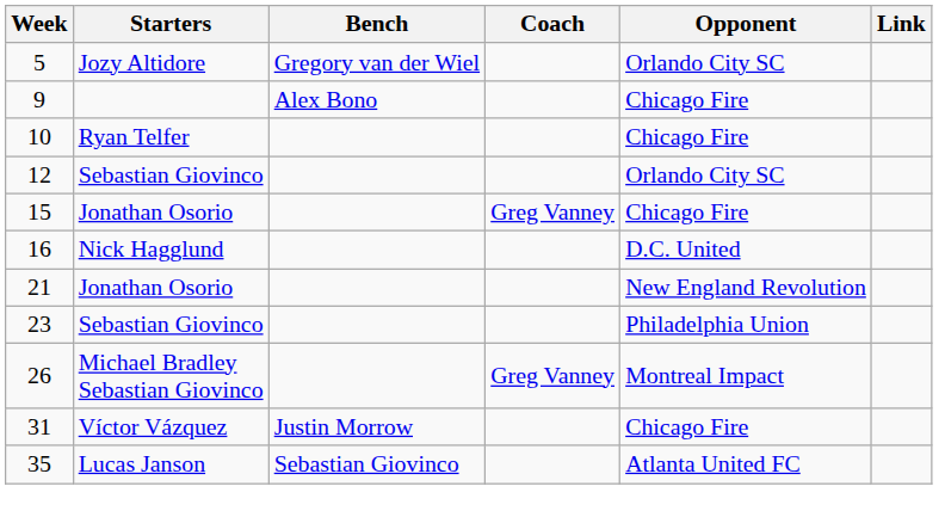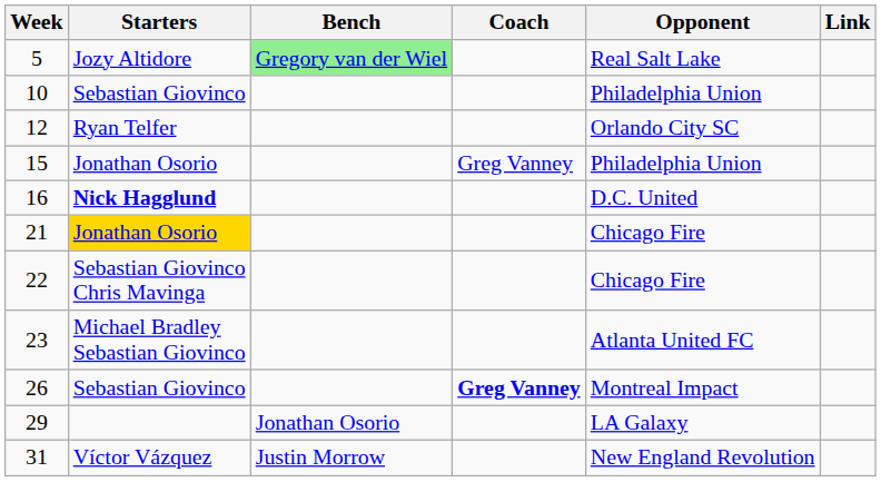 <table class=wikitable>
 <tr>
 <th>Week</th>
 <th>Starters</th>
 <th>Bench</th>
 <th>Coach</th>
 <th>Opponent</th>
 <th>Link</th>
 </tr>
 <tr>
 <td align=center>5</td>
 <td> <a href='#'>Jozy Altidore</a></td>
-<td> <a href='#'>Gregory van der Wiel</a></td>
+<td style="background: lightgreen;"> <a href='#'>Gregory van der Wiel</a></td>
 <td></td>
-<td><a href='#'>Orlando City SC</a></td>
-<td></td>
-</tr>
-<tr>
-<td align=center>9</td>
-<td></td>
-<td> <a href='#'>Alex Bono</a></td>
-<td></td>
-<td><a href='#'>Chicago Fire</a></td>
+<td><a href='#'>Real Salt Lake</a></td>
 <td></td>
 </tr>
 <tr>
 <td align=center>10</td>
-<td> <a href='#'>Ryan Telfer</a></td>
+<td> <a href='#'>Sebastian Giovinco</a></td>
 <td></td>
 <td></td>
-<td><a href='#'>Chicago Fire</a></td>
+<td><a href='#'>Philadelphia Union</a></td>
 <td></td>
 </tr>
 <tr>
 <td align=center>12</td>
-<td> <a href='#'>Sebastian Giovinco</a></td>
+<td> <a href='#'>Ryan Telfer</a></td>
 <td></td>
 <td></td>
 <td><a href='#'>Orlando City SC</a></td>
 <td></td>
 </tr>
 <tr>
 <td align=center>15</td>
 <td> <a href='#'>Jonathan Osorio</a></td>
 <td></td>
 <td> <a href='#'>Greg Vanney</a></td>
-<td><a href='#'>Chicago Fire</a></td>
+<td><a href='#'>Philadelphia Union</a></td>
 <td></td>
 </tr>
 <tr>
 <td align=center>16</td>
-<td> <a href='#'>Nick Hagglund</a></td>
+<td><strong> <a href='#'>Nick Hagglund</a></strong></td>
 <td></td>
 <td></td>
 <td><a href='#'>D.C. United</a></td>
 <td></td>
 </tr>
 <tr>
 <td align=center>21</td>
-<td> <a href='#'>Jonathan Osorio</a></td>
+<td style="background: gold;"> <a href='#'>Jonathan Osorio</a></td>
 <td></td>
 <td></td>
-<td><a href='#'>New England Revolution</a></td>
+<td><a href='#'>Chicago Fire</a></td>
+<td></td>
+</tr>
+<tr>
+<td align=center>22</td>
+<td> <a href='#'>Sebastian Giovinco</a><br> <a href='#'>Chris Mavinga</a></td>
+<td></td>
+<td></td>
+<td><a href='#'>Chicago Fire</a></td>
 <td></td>
 </tr>
 <tr>
 <td align=center>23</td>
-<td> <a href='#'>Sebastian Giovinco</a></td>
+<td> <a href='#'>Michael Bradley</a><br> <a href='#'>Sebastian Giovinco</a></td>
 <td></td>
 <td></td>
-<td><a href='#'>Philadelphia Union</a></td>
+<td><a href='#'>Atlanta United FC</a></td>
 <td></td>
 </tr>
 <tr>
 <td align=center>26</td>
-<td> <a href='#'>Michael Bradley</a><br> <a href='#'>Sebastian Giovinco</a></td>
+<td> <a href='#'>Sebastian Giovinco</a></td>
 <td></td>
-<td> <a href='#'>Greg Vanney</a></td>
+<td><strong> <a href='#'>Greg Vanney</a></strong></td>
 <td><a href='#'>Montreal Impact</a></td>
+<td></td>
+</tr>
+<tr>
+<td align=center>29</td>
+<td></td>
+<td> <a href='#'>Jonathan Osorio</a></td>
+<td></td>
+<td><a href='#'>LA Galaxy</a></td>
 <td></td>
 </tr>
 <tr>
 <td align=center>31</td>
 <td> <a href='#'>Víctor Vázquez</a></td>
 <td> <a href='#'>Justin Morrow</a></td>
 <td></td>
-<td><a href='#'>Chicago Fire</a></td>
-<td></td>
-</tr>
-<tr>
-<td align=center>35</td>
-<td> <a href='#'>Lucas Janson</a></td>
-<td> <a href='#'>Sebastian Giovinco</a></td>
-<td></td>
-<td><a href='#'>Atlanta United FC</a></td>
+<td><a href='#'>New England Revolution</a></td>
 <td></td>
 </tr>
 </table>
